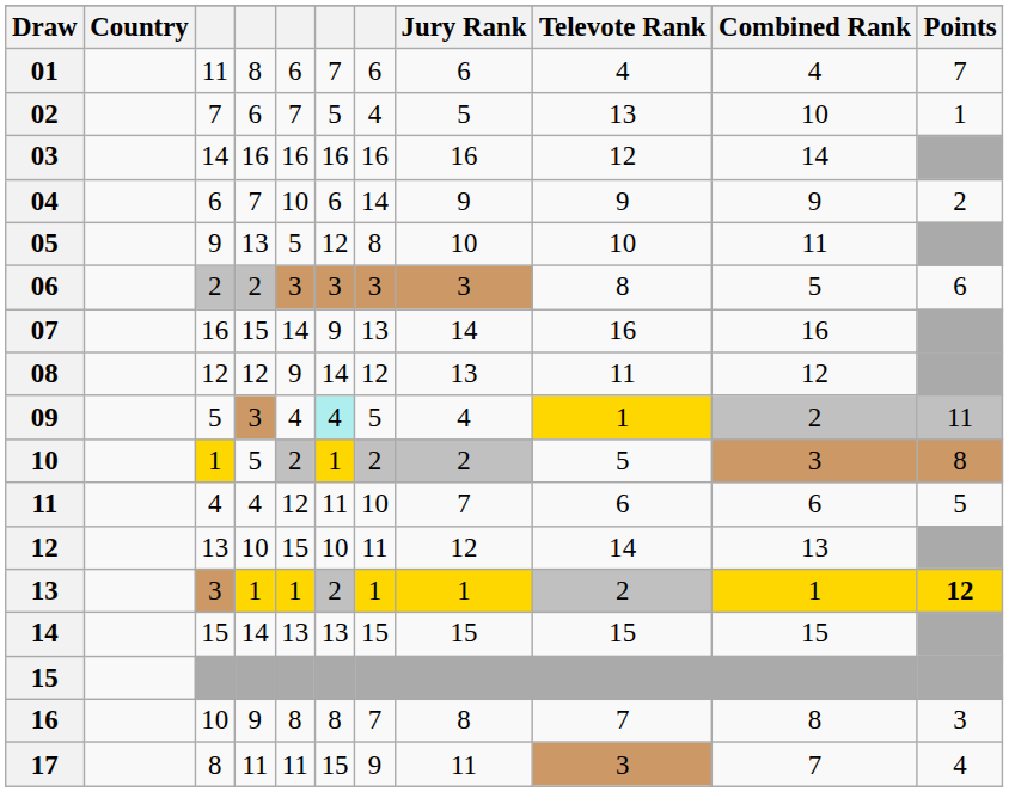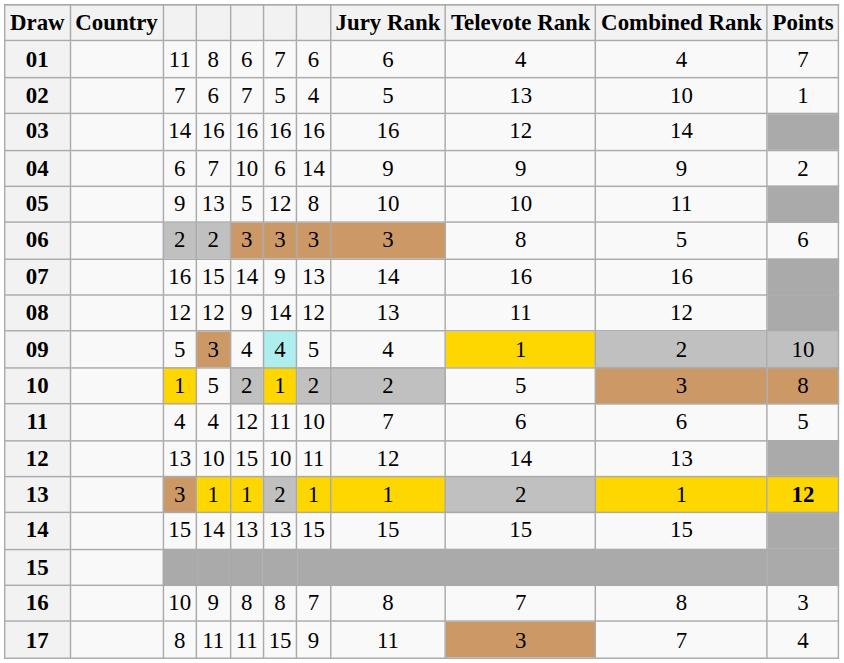 <table class="sortable wikitable collapsible plainrowheaders" style="text-align:center">
 <tr>
 </tr>
 <tr>
 <th scope="col">Draw</th>
 <th scope="col">Country</th>
 <th scope="col"></th>
 <th scope="col"></th>
 <th scope="col"></th>
 <th scope="col"></th>
 <th scope="col"></th>
 <th scope="col">Jury Rank</th>
 <th scope="col">Televote Rank</th>
 <th scope="col">Combined Rank</th>
 <th scope="col">Points</th>
 </tr>
 <tr>
 <th scope="row" style="text-align:center;">01</th>
 <td style="text-align:left;"></td>
 <td>11</td>
 <td>8</td>
 <td>6</td>
 <td>7</td>
 <td>6</td>
 <td>6</td>
 <td>4</td>
 <td>4</td>
 <td>7</td>
 </tr>
 <tr>
 <th scope="row" style="text-align:center;">02</th>
 <td style="text-align:left;"></td>
 <td>7</td>
 <td>6</td>
 <td>7</td>
 <td>5</td>
 <td>4</td>
 <td>5</td>
 <td>13</td>
 <td>10</td>
 <td>1</td>
 </tr>
 <tr>
 <th scope="row" style="text-align:center;">03</th>
 <td style="text-align:left;"></td>
 <td>14</td>
 <td>16</td>
 <td>16</td>
 <td>16</td>
 <td>16</td>
 <td>16</td>
 <td>12</td>
 <td>14</td>
 <td style="background:#AAAAAA;"></td>
 </tr>
 <tr>
 <th scope="row" style="text-align:center;">04</th>
 <td style="text-align:left;"></td>
 <td>6</td>
 <td>7</td>
 <td>10</td>
 <td>6</td>
 <td>14</td>
 <td>9</td>
 <td>9</td>
 <td>9</td>
 <td>2</td>
 </tr>
 <tr>
 <th scope="row" style="text-align:center;">05</th>
 <td style="text-align:left;"></td>
 <td>9</td>
 <td>13</td>
 <td>5</td>
 <td>12</td>
 <td>8</td>
 <td>10</td>
 <td>10</td>
 <td>11</td>
 <td style="background:#AAAAAA;"></td>
 </tr>
 <tr>
 <th scope="row" style="text-align:center;">06</th>
 <td style="text-align:left;"></td>
 <td style="background:silver;">2</td>
 <td style="background:silver;">2</td>
 <td style="background:#CC9966;">3</td>
 <td style="background:#CC9966;">3</td>
 <td style="background:#CC9966;">3</td>
 <td style="background:#CC9966;">3</td>
 <td>8</td>
 <td>5</td>
 <td>6</td>
 </tr>
 <tr>
 <th scope="row" style="text-align:center;">07</th>
 <td style="text-align:left;"></td>
 <td>16</td>
 <td>15</td>
 <td>14</td>
 <td>9</td>
 <td>13</td>
 <td>14</td>
 <td>16</td>
 <td>16</td>
 <td style="background:#AAAAAA;"></td>
 </tr>
 <tr>
 <th scope="row" style="text-align:center;">08</th>
 <td style="text-align:left;"></td>
 <td>12</td>
 <td>12</td>
 <td>9</td>
 <td>14</td>
 <td>12</td>
 <td>13</td>
 <td>11</td>
 <td>12</td>
 <td style="background:#AAAAAA;"></td>
 </tr>
 <tr>
 <th scope="row" style="text-align:center;">09</th>
 <td style="text-align:left;"></td>
 <td>5</td>
 <td style="background:#CC9966;">3</td>
 <td>4</td>
 <td style="background: paleturquoise;">4</td>
 <td>5</td>
 <td>4</td>
 <td style="background:gold;">1</td>
 <td style="background:silver;">2</td>
-<td style="background:silver;">11</td>
+<td style="background:silver;">10</td>
 </tr>
 <tr>
 <th scope="row" style="text-align:center;">10</th>
 <td style="text-align:left;"></td>
 <td style="background:gold;">1</td>
 <td>5</td>
 <td style="background:silver;">2</td>
 <td style="background:gold;">1</td>
 <td style="background:silver;">2</td>
 <td style="background:silver;">2</td>
 <td>5</td>
 <td style="background:#CC9966;">3</td>
 <td style="background:#CC9966;">8</td>
 </tr>
 <tr>
 <th scope="row" style="text-align:center;">11</th>
 <td style="text-align:left;"></td>
 <td>4</td>
 <td>4</td>
 <td>12</td>
 <td>11</td>
 <td>10</td>
 <td>7</td>
 <td>6</td>
 <td>6</td>
 <td>5</td>
 </tr>
 <tr>
 <th scope="row" style="text-align:center;">12</th>
 <td style="text-align:left;"></td>
 <td>13</td>
 <td>10</td>
 <td>15</td>
 <td>10</td>
 <td>11</td>
 <td>12</td>
 <td>14</td>
 <td>13</td>
 <td style="background:#AAAAAA;"></td>
 </tr>
 <tr>
 <th scope="row" style="text-align:center;">13</th>
 <td style="text-align:left;"></td>
 <td style="background:#CC9966;">3</td>
 <td style="background:gold;">1</td>
 <td style="background:gold;">1</td>
 <td style="background:silver;">2</td>
 <td style="background:gold;">1</td>
 <td style="background:gold;">1</td>
 <td style="background:silver;">2</td>
 <td style="background:gold;">1</td>
 <td style="background:gold;"><strong>12</strong></td>
 </tr>
 <tr>
 <th scope="row" style="text-align:center;">14</th>
 <td style="text-align:left;"></td>
 <td>15</td>
 <td>14</td>
 <td>13</td>
 <td>13</td>
 <td>15</td>
 <td>15</td>
 <td>15</td>
 <td>15</td>
 <td style="background:#AAAAAA;"></td>
 </tr>
 <tr class="sortbottom">
 <th scope="row" style="text-align:center;">15</th>
 <td style="text-align:left;"></td>
 <td style="background:#AAAAAA;"></td>
 <td style="background:#AAAAAA;"></td>
 <td style="background:#AAAAAA;"></td>
 <td style="background:#AAAAAA;"></td>
 <td style="background:#AAAAAA;"></td>
 <td style="background:#AAAAAA;"></td>
 <td style="background:#AAAAAA;"></td>
 <td style="background:#AAAAAA;"></td>
 <td style="background:#AAAAAA;"></td>
 </tr>
 <tr>
 <th scope="row" style="text-align:center;">16</th>
 <td style="text-align:left;"></td>
 <td>10</td>
 <td>9</td>
 <td>8</td>
 <td>8</td>
 <td>7</td>
 <td>8</td>
 <td>7</td>
 <td>8</td>
 <td>3</td>
 </tr>
 <tr>
 <th scope="row" style="text-align:center;">17</th>
 <td style="text-align:left;"></td>
 <td>8</td>
 <td>11</td>
 <td>11</td>
 <td>15</td>
 <td>9</td>
 <td>11</td>
 <td style="background:#CC9966;">3</td>
 <td>7</td>
 <td>4</td>
 </tr>
 </table>
